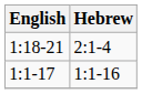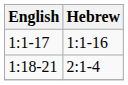 <table class=wikitable>
 <tr>
 <th>English</th>
 <th>Hebrew</th>
 </tr>
 <tr>
+<td>1:1-17</td>
+<td>1:1-16</td>
+</tr>
+<tr>
 <td>1:18-21</td>
 <td>2:1-4</td>
 </tr>
 <tr>
-<td>1:1-17</td>
-<td>1:1-16</td>
-</tr>
-<tr>
 </tr>
 </table>
